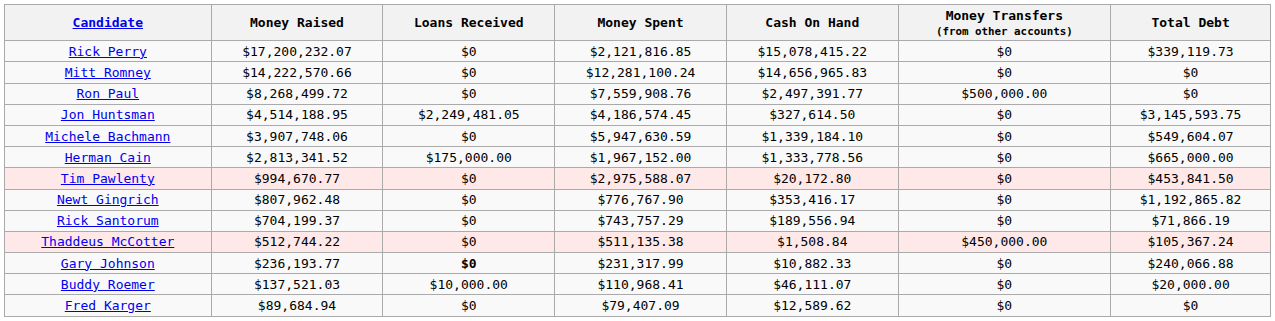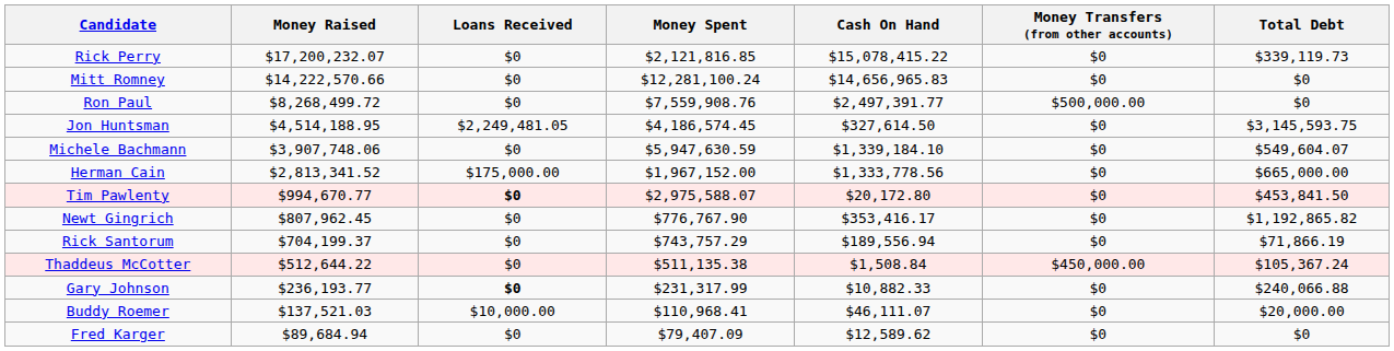 <table class="sortable wikitable" style="text-align:center" width=80%>
 <tr>
 <th><a href='#'>Candidate</a></th>
 <th>Money Raised</th>
 <th>Loans Received</th>
 <th>Money Spent</th>
 <th>Cash On Hand</th>
 <th>Money Transfers<br><small>(from other accounts)</small></th>
 <th>Total Debt</th>
 </tr>
 <tr>
 <td><a href='#'>Rick Perry</a></td>
 <td>$17,200,232.07</td>
 <td>$0</td>
 <td>$2,121,816.85</td>
 <td>$15,078,415.22</td>
 <td>$0</td>
 <td>$339,119.73</td>
 </tr>
 <tr>
 <td><a href='#'>Mitt Romney</a></td>
 <td>$14,222,570.66</td>
 <td>$0</td>
 <td>$12,281,100.24</td>
 <td>$14,656,965.83</td>
 <td>$0</td>
 <td>$0</td>
 </tr>
 <tr>
 <td><a href='#'>Ron Paul</a></td>
 <td>$8,268,499.72</td>
 <td>$0</td>
 <td>$7,559,908.76</td>
 <td>$2,497,391.77</td>
 <td>$500,000.00</td>
 <td>$0</td>
 </tr>
 <tr>
 <td><a href='#'>Jon Huntsman</a></td>
 <td>$4,514,188.95</td>
 <td>$2,249,481.05</td>
 <td>$4,186,574.45</td>
 <td>$327,614.50</td>
 <td>$0</td>
 <td>$3,145,593.75</td>
 </tr>
 <tr>
 <td><a href='#'>Michele Bachmann</a></td>
 <td>$3,907,748.06</td>
 <td>$0</td>
 <td>$5,947,630.59</td>
 <td>$1,339,184.10</td>
 <td>$0</td>
 <td>$549,604.07</td>
 </tr>
 <tr>
 <td><a href='#'>Herman Cain</a></td>
 <td>$2,813,341.52</td>
 <td>$175,000.00</td>
 <td>$1,967,152.00</td>
 <td>$1,333,778.56</td>
 <td>$0</td>
 <td>$665,000.00</td>
 </tr>
 <tr bgcolor=#FFE8E8>
 <td><a href='#'>Tim Pawlenty</a></td>
 <td>$994,670.77</td>
-<td>$0</td>
+<td><strong>$0</strong></td>
 <td>$2,975,588.07</td>
 <td>$20,172.80</td>
 <td>$0</td>
 <td>$453,841.50</td>
 </tr>
 <tr>
 <td><a href='#'>Newt Gingrich</a></td>
-<td>$807,962.48</td>
+<td>$807,962.45</td>
 <td>$0</td>
 <td>$776,767.90</td>
 <td>$353,416.17</td>
 <td>$0</td>
 <td>$1,192,865.82</td>
 </tr>
 <tr>
 <td><a href='#'>Rick Santorum</a></td>
 <td>$704,199.37</td>
 <td>$0</td>
 <td>$743,757.29</td>
 <td>$189,556.94</td>
 <td>$0</td>
 <td>$71,866.19</td>
 </tr>
 <tr bgcolor=#FFE8E8>
 <td><a href='#'>Thaddeus McCotter</a></td>
-<td>$512,744.22</td>
+<td>$512,644.22</td>
 <td>$0</td>
 <td>$511,135.38</td>
 <td>$1,508.84</td>
 <td>$450,000.00</td>
 <td>$105,367.24</td>
 </tr>
 <tr>
 <td><a href='#'>Gary Johnson</a></td>
 <td>$236,193.77</td>
 <td><strong>$0</strong></td>
 <td>$231,317.99</td>
 <td>$10,882.33</td>
 <td>$0</td>
 <td>$240,066.88</td>
 </tr>
 <tr>
 <td><a href='#'>Buddy Roemer</a></td>
 <td>$137,521.03</td>
 <td>$10,000.00</td>
 <td>$110,968.41</td>
 <td>$46,111.07</td>
 <td>$0</td>
 <td>$20,000.00</td>
 </tr>
 <tr>
 <td><a href='#'>Fred Karger</a></td>
 <td>$89,684.94</td>
 <td>$0</td>
 <td>$79,407.09</td>
 <td>$12,589.62</td>
 <td>$0</td>
 <td>$0</td>
 </tr>
 </table>
